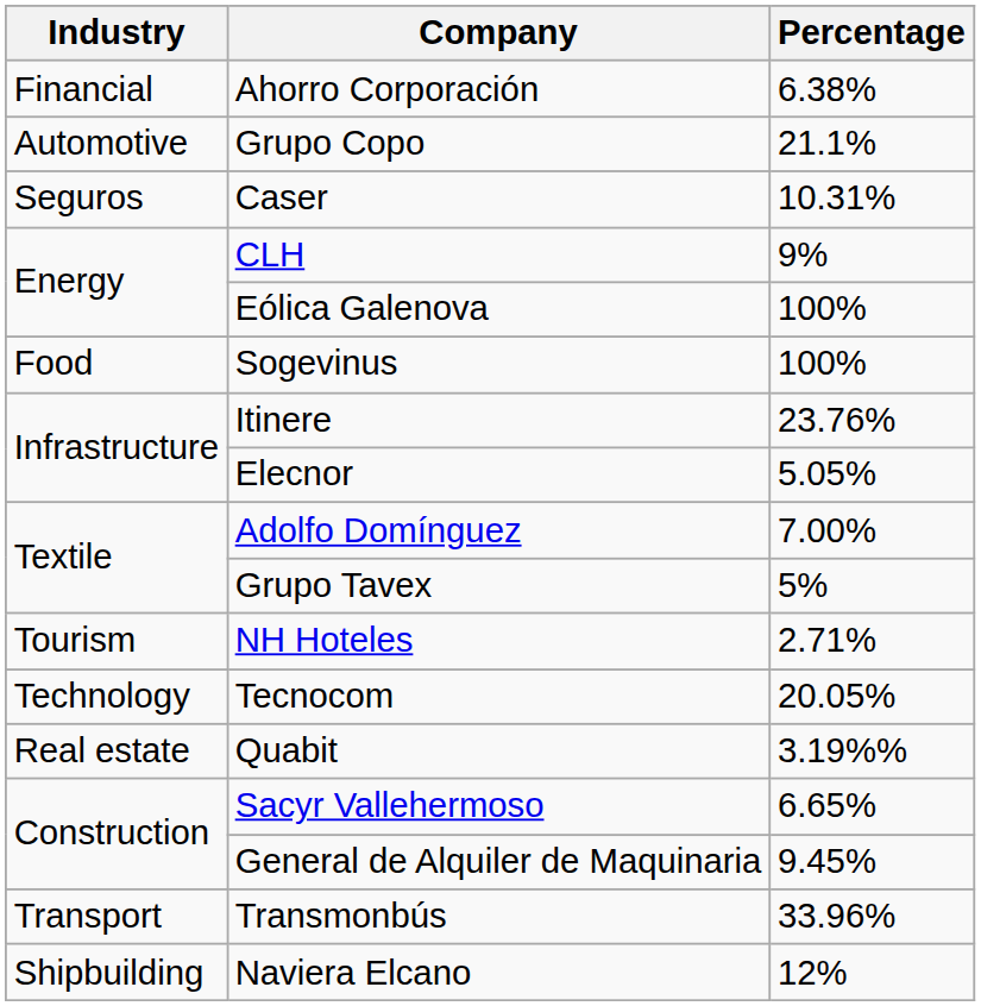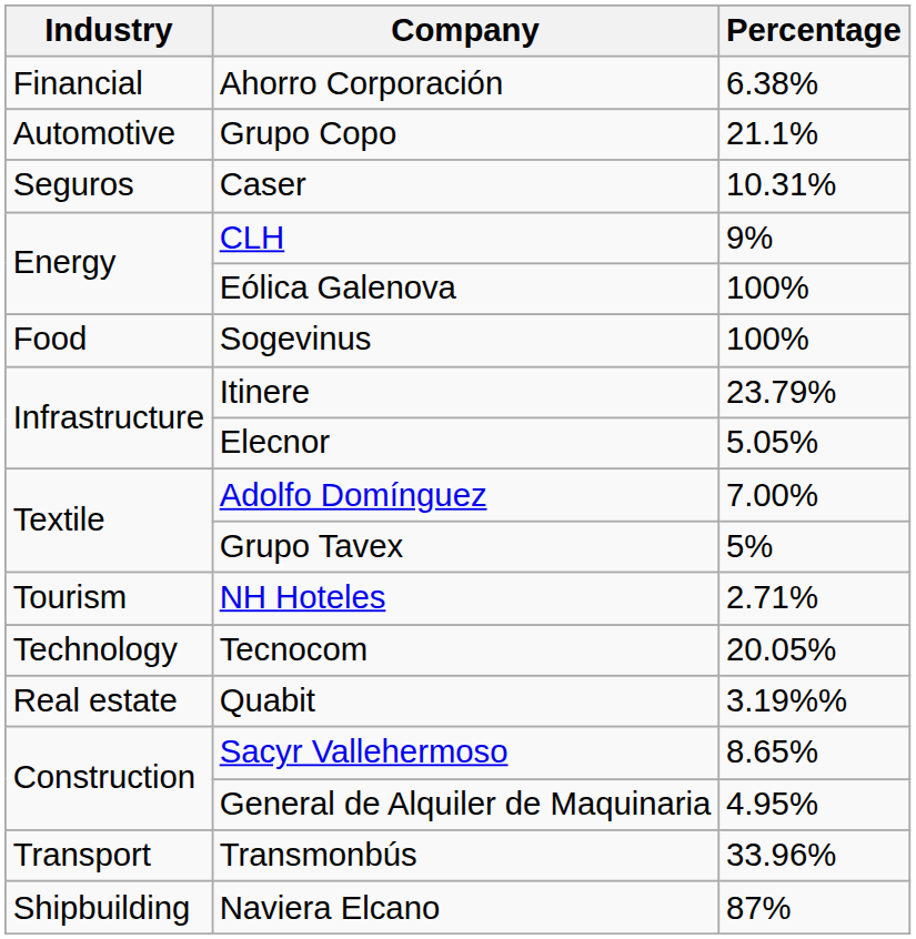 <table class="wikitable">
 <tr>
 <th><strong>Industry</strong></th>
 <th><strong>Company</strong></th>
 <th><strong>Percentage</strong></th>
 </tr>
 <tr>
 <td>Financial</td>
 <td>Ahorro Corporación</td>
 <td>6.38%</td>
 </tr>
 <tr>
 <td>Automotive</td>
 <td>Grupo Copo</td>
 <td>21.1%</td>
 </tr>
 <tr>
 <td>Seguros</td>
 <td>Caser</td>
 <td>10.31%</td>
 </tr>
 <tr>
 <td rowspan="2">Energy</td>
 <td><a href='#'>CLH</a></td>
 <td>9%</td>
 </tr>
 <tr>
 <td>Eólica Galenova</td>
 <td>100%</td>
 </tr>
 <tr>
 <td>Food</td>
 <td>Sogevinus</td>
 <td>100%</td>
 </tr>
 <tr>
 <td rowspan="2">Infrastructure</td>
 <td>Itinere</td>
-<td>23.76%</td>
+<td>23.79%</td>
 </tr>
 <tr>
 <td>Elecnor</td>
 <td>5.05%</td>
 </tr>
 <tr>
 <td rowspan="2">Textile</td>
 <td><a href='#'>Adolfo Domínguez</a></td>
 <td>7.00%</td>
 </tr>
 <tr>
 <td>Grupo Tavex</td>
 <td>5%</td>
 </tr>
 <tr>
 <td>Tourism</td>
 <td><a href='#'>NH Hoteles</a></td>
 <td>2.71%</td>
 </tr>
 <tr>
 <td>Technology</td>
 <td>Tecnocom</td>
 <td>20.05%</td>
 </tr>
 <tr>
 <td>Real estate</td>
 <td>Quabit</td>
 <td>3.19%%</td>
 </tr>
 <tr>
 <td rowspan="2">Construction</td>
 <td><a href='#'>Sacyr Vallehermoso</a></td>
-<td>6.65%</td>
+<td>8.65%</td>
 </tr>
 <tr>
 <td>General de Alquiler de Maquinaria</td>
-<td>9.45%</td>
+<td>4.95%</td>
 </tr>
 <tr>
 <td>Transport</td>
 <td>Transmonbús</td>
 <td>33.96%</td>
 </tr>
 <tr>
 <td>Shipbuilding</td>
 <td>Naviera Elcano</td>
-<td>12%</td>
+<td>87%</td>
 </tr>
 </table>
